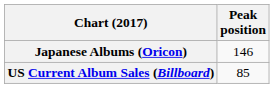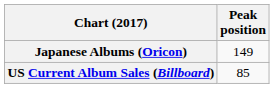 <table class="wikitable sortable plainrowheaders">
 <tr>
 <th scope="col">Chart (2017)</th>
 <th scope="col">Peak<br>position</th>
 </tr>
 <tr>
 <th scope="row">Japanese Albums (<a href='#'>Oricon</a>)</th>
-<td style="text-align:center;">146</td>
+<td style="text-align:center;">149</td>
 </tr>
 <tr>
 <th scope="row">US <a href='#'>Current Album Sales</a> (<em><a href='#'>Billboard</a></em>)</th>
 <td align="center">85</td>
 </tr>
 </table>
